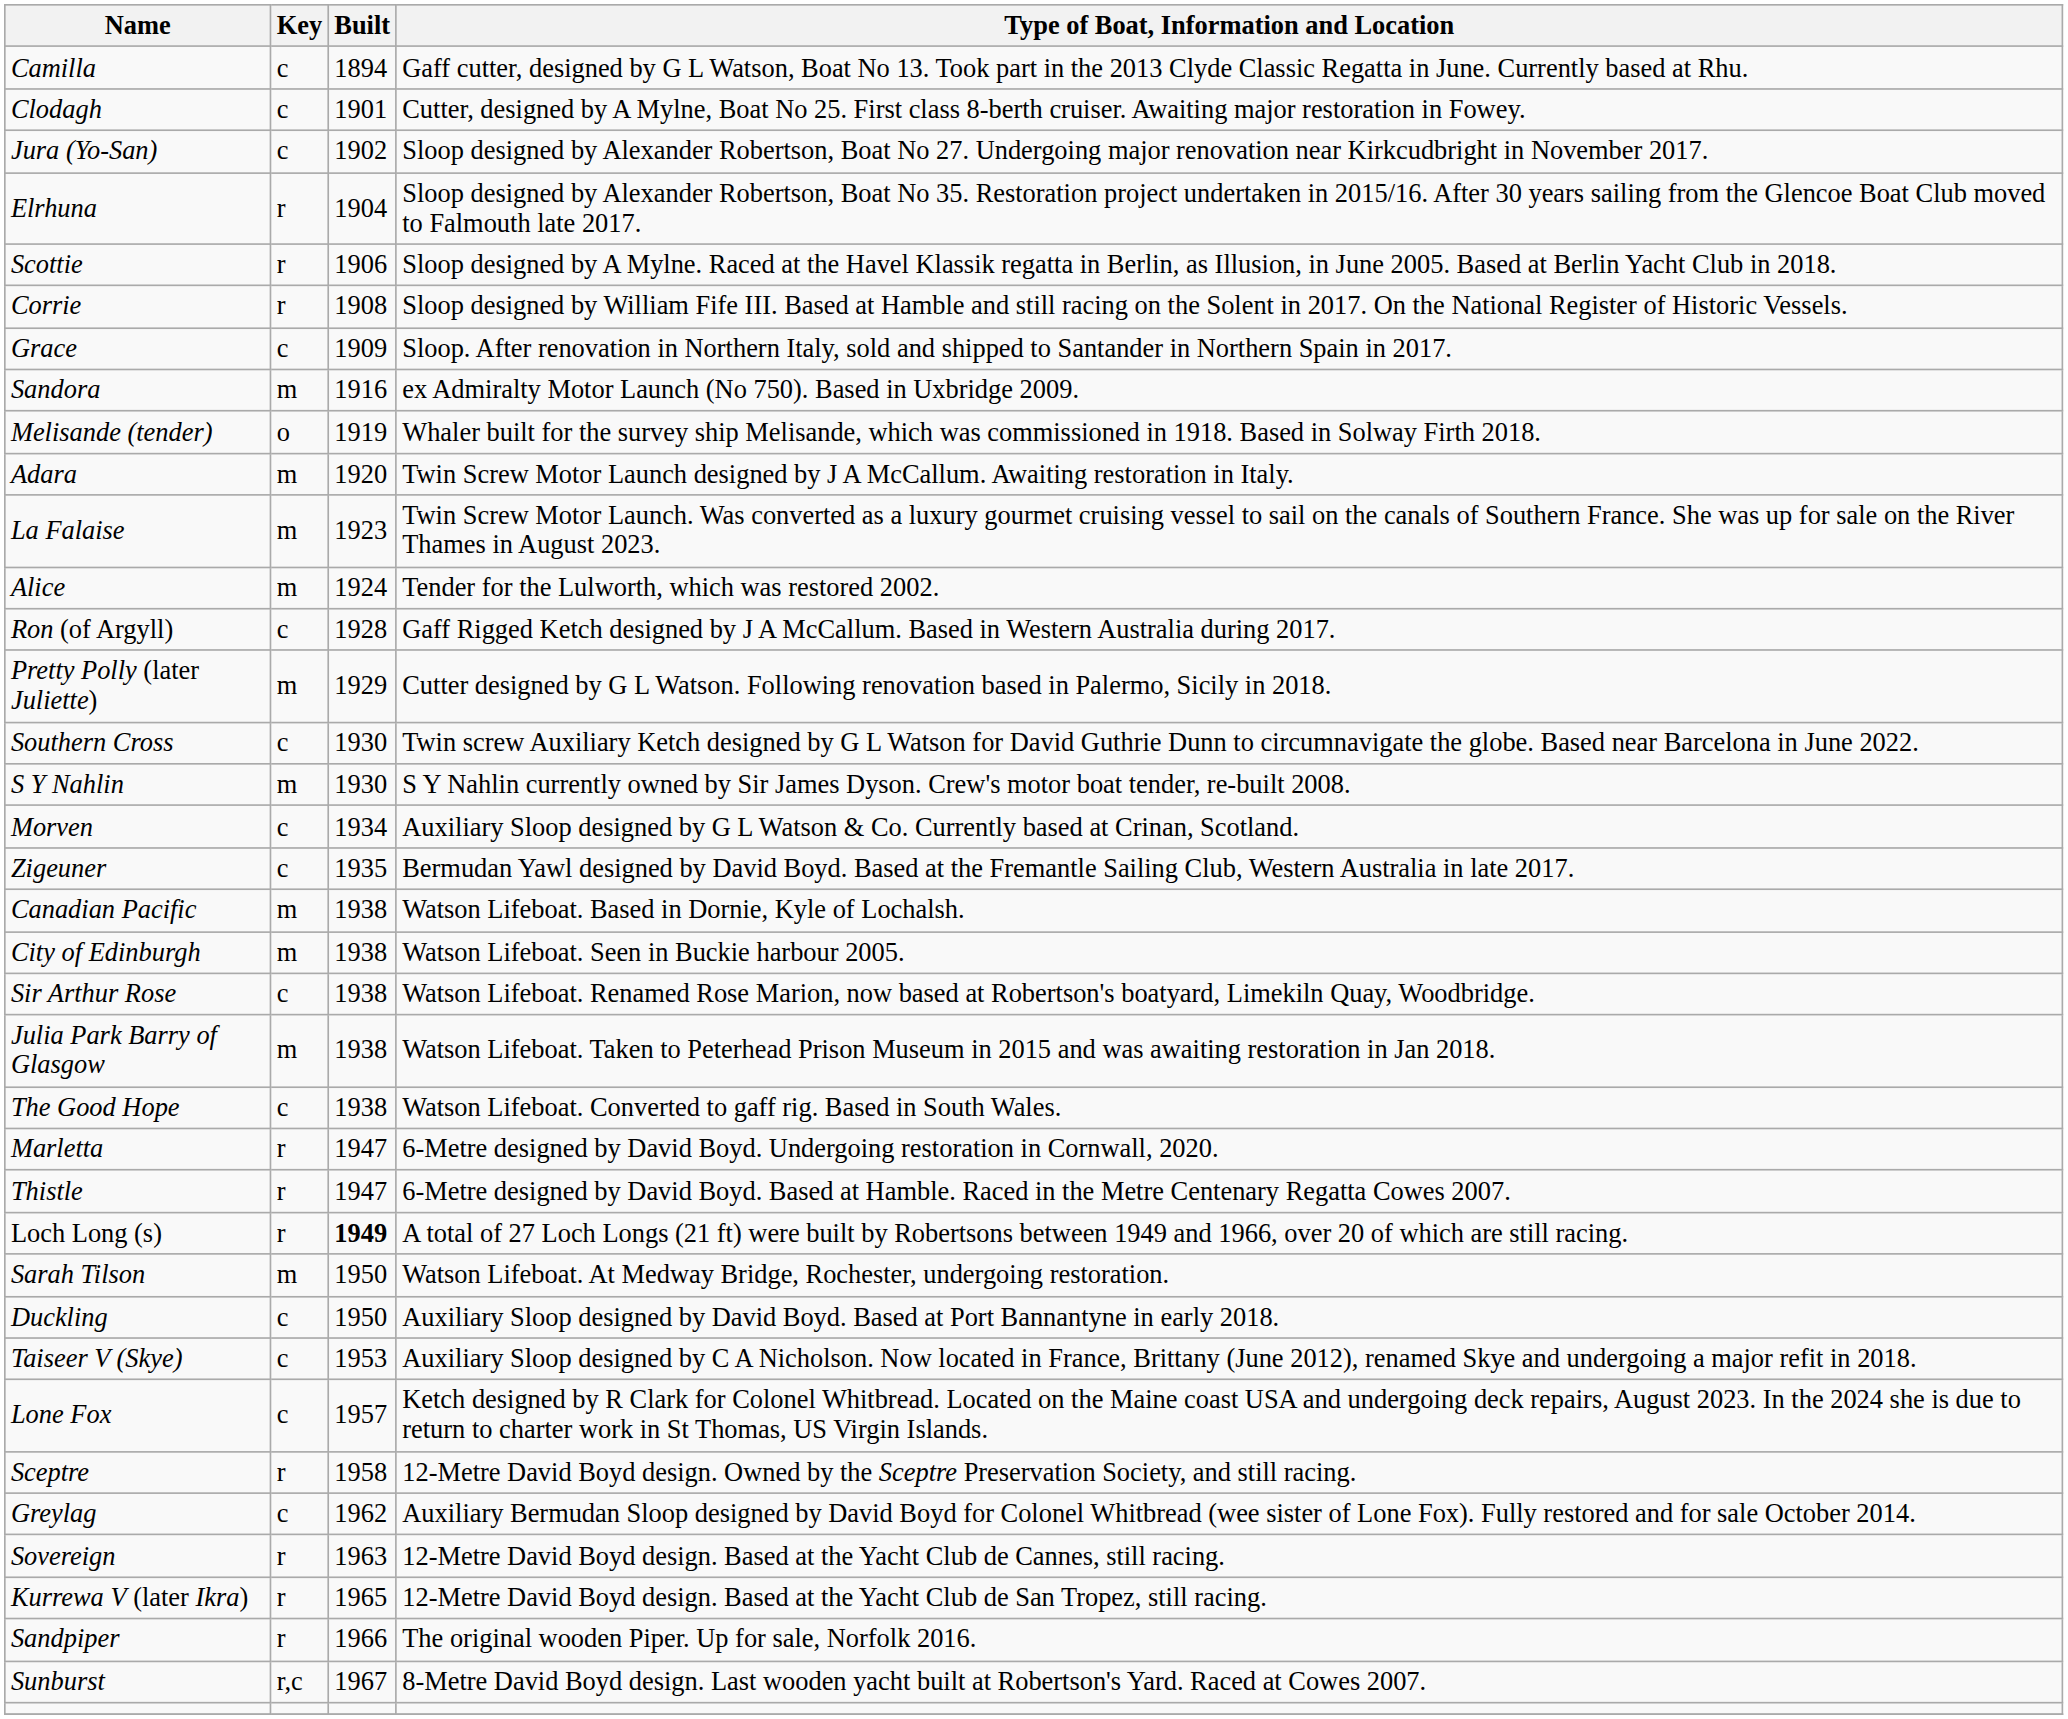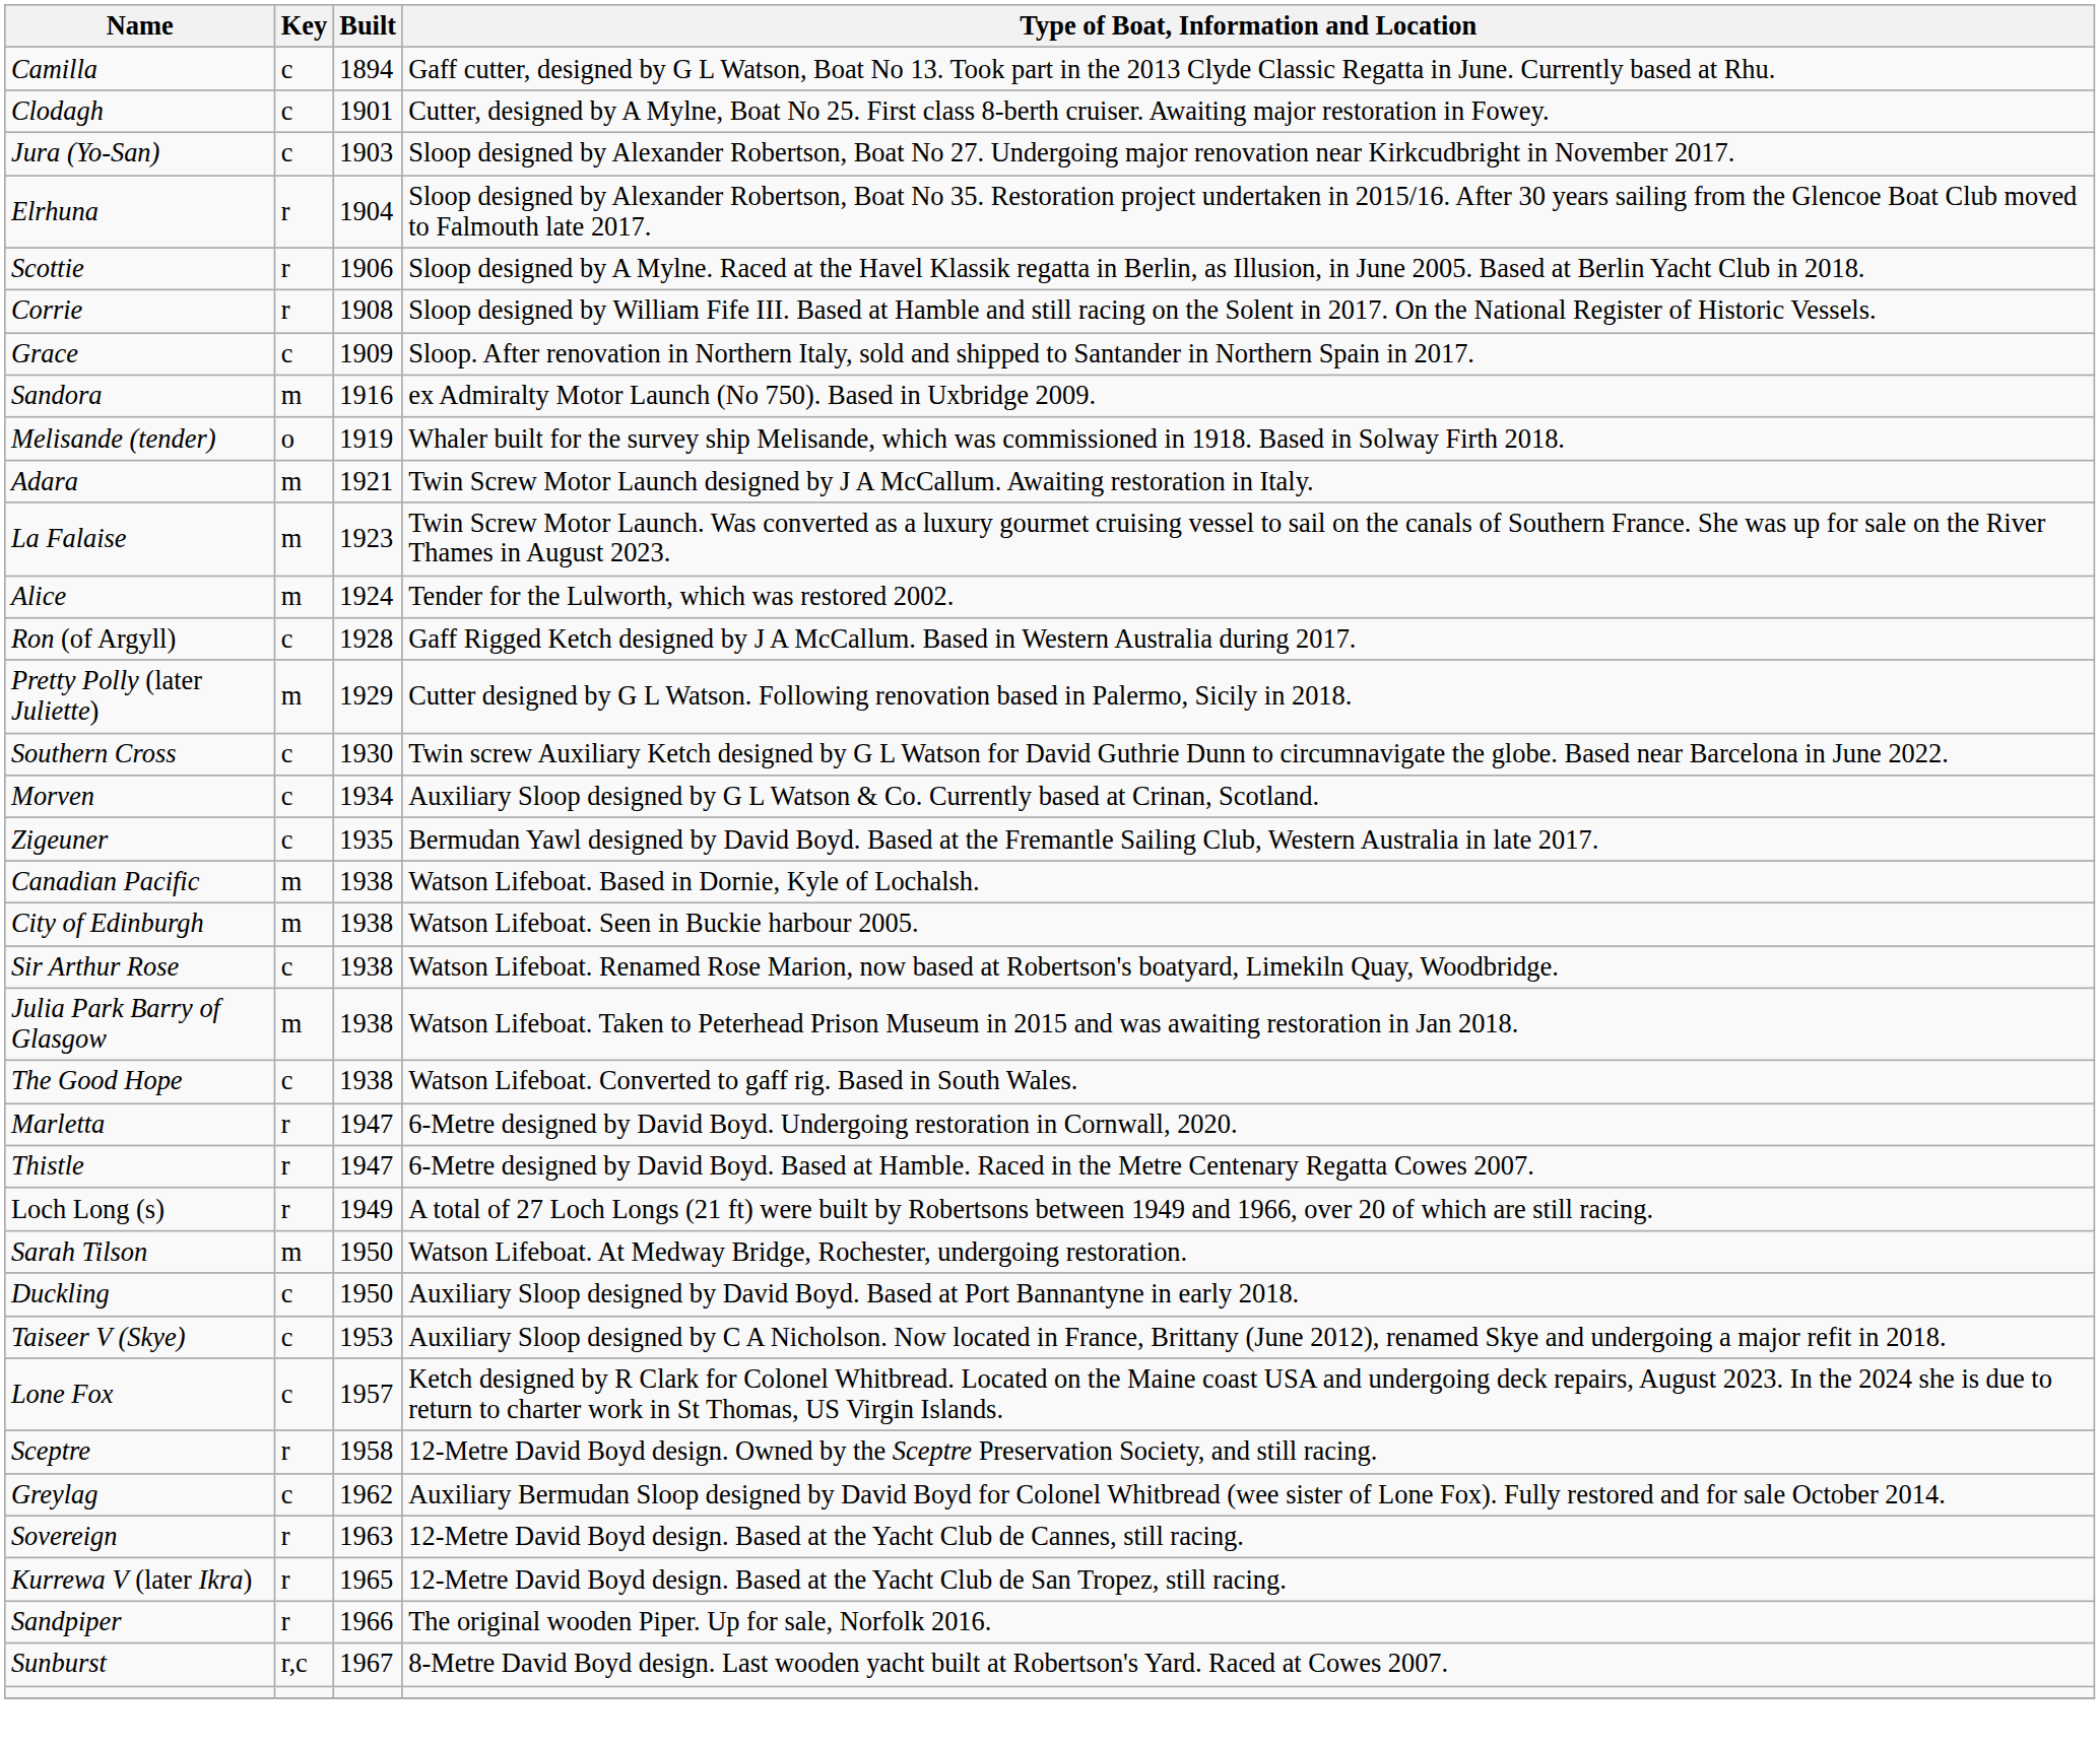 <table class="wikitable" border="1">
 <tr>
 <th>Name</th>
 <th>Key</th>
 <th>Built</th>
 <th>Type of Boat, Information and Location</th>
 </tr>
 <tr>
 <td><em>Camilla</em></td>
 <td>c</td>
 <td>1894</td>
 <td> Gaff cutter, designed by G L Watson, Boat No 13. Took part in the 2013 Clyde Classic Regatta in June. Currently based at Rhu.</td>
 </tr>
 <tr>
 <td><em>Clodagh</em></td>
 <td>c</td>
 <td>1901</td>
 <td> Cutter, designed by A Mylne, Boat No 25. First class 8-berth cruiser. Awaiting major restoration in Fowey.</td>
 </tr>
 <tr>
 <td><em>Jura (Yo-San)</em></td>
 <td>c</td>
-<td>1902</td>
+<td>1903</td>
 <td> Sloop designed by Alexander Robertson, Boat No 27. Undergoing major renovation near Kirkcudbright in November 2017.</td>
 </tr>
 <tr>
 <td><em>Elrhuna</em></td>
 <td>r</td>
 <td>1904</td>
 <td> Sloop designed by Alexander Robertson, Boat No 35. Restoration project undertaken in 2015/16. After 30 years sailing from the Glencoe Boat Club moved to Falmouth late 2017.</td>
 </tr>
 <tr>
 <td><em>Scottie</em></td>
 <td>r</td>
 <td>1906</td>
 <td> Sloop designed by A Mylne. Raced at the Havel Klassik regatta in Berlin, as Illusion, in June 2005. Based at Berlin Yacht Club in 2018.</td>
 </tr>
 <tr>
 <td><em>Corrie</em></td>
 <td>r</td>
 <td>1908</td>
 <td> Sloop designed by William Fife III. Based at Hamble and still racing on the Solent in 2017. On the National Register of Historic Vessels.</td>
 </tr>
 <tr>
 <td><em>Grace</em></td>
 <td>c</td>
 <td>1909</td>
 <td> Sloop. After renovation in Northern Italy, sold and shipped to Santander in Northern Spain in 2017.</td>
 </tr>
 <tr>
 <td><em>Sandora</em></td>
 <td>m</td>
 <td>1916</td>
 <td> ex Admiralty Motor Launch (No 750). Based in Uxbridge 2009.</td>
 </tr>
 <tr>
 <td><em>Melisande (tender)</em></td>
 <td>o</td>
 <td>1919</td>
 <td> Whaler built for the survey ship Melisande, which was commissioned in 1918. Based in Solway Firth 2018.</td>
 </tr>
 <tr>
 <td><em>Adara</em></td>
 <td>m</td>
-<td>1920</td>
+<td>1921</td>
 <td> Twin Screw Motor Launch designed by J A McCallum. Awaiting restoration in Italy.</td>
 </tr>
 <tr>
 <td><em>La Falaise</em></td>
 <td>m</td>
 <td>1923</td>
 <td> Twin Screw Motor Launch. Was converted as a luxury gourmet cruising vessel to sail on the canals of Southern France. She was up for sale on the River Thames in August 2023.</td>
 </tr>
 <tr>
 <td><em>Alice</em></td>
 <td>m</td>
 <td>1924</td>
 <td> Tender for the Lulworth, which was restored 2002.</td>
 </tr>
 <tr>
 <td><em>Ron</em> (of Argyll)</td>
 <td>c</td>
 <td>1928</td>
 <td> Gaff Rigged Ketch designed by J A McCallum. Based in Western Australia during 2017.</td>
 </tr>
 <tr>
 <td><em>Pretty Polly</em> (later <em>Juliette</em>)</td>
 <td>m</td>
 <td>1929</td>
 <td> Cutter designed by G L Watson. Following renovation based in Palermo, Sicily in 2018.</td>
 </tr>
 <tr>
 <td><em>Southern Cross</em></td>
 <td>c</td>
 <td>1930</td>
 <td> Twin screw Auxiliary Ketch designed by G L Watson for David Guthrie Dunn to circumnavigate the globe. Based near Barcelona in June 2022.</td>
-</tr>
-<tr>
-<td><em>S Y Nahlin</em></td>
-<td>m</td>
-<td>1930</td>
-<td> S Y Nahlin currently owned by Sir James Dyson. Crew's motor boat tender, re-built 2008.</td>
 </tr>
 <tr>
 <td><em>Morven</em></td>
 <td>c</td>
 <td>1934</td>
 <td> Auxiliary Sloop designed by G L Watson & Co. Currently based at Crinan, Scotland.</td>
 </tr>
 <tr>
 <td><em>Zigeuner</em></td>
 <td>c</td>
 <td>1935</td>
 <td> Bermudan Yawl designed by David Boyd. Based at the Fremantle Sailing Club, Western Australia in late 2017.</td>
 </tr>
 <tr>
 <td><em>Canadian Pacific</em></td>
 <td>m</td>
 <td>1938</td>
 <td> Watson Lifeboat. Based in Dornie, Kyle of Lochalsh.</td>
 </tr>
 <tr>
 <td><em>City of Edinburgh</em></td>
 <td>m</td>
 <td>1938</td>
 <td> Watson Lifeboat. Seen in Buckie harbour 2005.</td>
 </tr>
 <tr>
 <td><em>Sir Arthur Rose</em></td>
 <td>c</td>
 <td>1938</td>
 <td> Watson Lifeboat. Renamed Rose Marion, now based at Robertson's boatyard, Limekiln Quay, Woodbridge.</td>
 </tr>
 <tr>
 <td><em>Julia Park Barry of Glasgow</em></td>
 <td>m</td>
 <td>1938</td>
 <td> Watson Lifeboat. Taken to Peterhead Prison Museum in 2015 and was awaiting restoration in Jan 2018.</td>
 </tr>
 <tr>
 <td><em>The Good Hope</em></td>
 <td>c</td>
 <td>1938</td>
 <td> Watson Lifeboat. Converted to gaff rig. Based in South Wales.</td>
 </tr>
 <tr>
 <td><em>Marletta</em></td>
 <td>r</td>
 <td>1947</td>
 <td>6-Metre designed by David Boyd. Undergoing restoration in Cornwall, 2020.</td>
 </tr>
 <tr>
 <td><em>Thistle</em></td>
 <td>r</td>
 <td>1947</td>
 <td>6-Metre designed by David Boyd. Based at Hamble. Raced in the Metre Centenary Regatta Cowes 2007.</td>
 </tr>
 <tr>
 <td>Loch Long (s)</td>
 <td>r</td>
-<td><strong>1949</strong></td>
+<td>1949</td>
 <td>A total of 27 Loch Longs (21 ft) were built by Robertsons between 1949 and 1966, over 20 of which are still racing.</td>
 </tr>
 <tr>
 <td><em>Sarah Tilson</em></td>
 <td>m</td>
 <td>1950</td>
 <td> Watson Lifeboat. At Medway Bridge, Rochester, undergoing restoration.</td>
 </tr>
 <tr>
 <td><em>Duckling</em></td>
 <td>c</td>
 <td>1950</td>
 <td> Auxiliary Sloop designed by David Boyd. Based at Port Bannantyne in early 2018.</td>
 </tr>
 <tr>
 <td><em>Taiseer V (Skye)</em></td>
 <td>c</td>
 <td>1953</td>
 <td> Auxiliary Sloop designed by C A Nicholson. Now located in France, Brittany (June 2012), renamed Skye and undergoing a major refit in 2018.</td>
 </tr>
 <tr>
 <td><em>Lone Fox</em></td>
 <td>c</td>
 <td>1957</td>
 <td> Ketch designed by R Clark for Colonel Whitbread. Located on the Maine coast USA and undergoing deck repairs, August 2023. In the 2024 she is due to return to charter work in St Thomas, US Virgin Islands.</td>
 </tr>
 <tr>
 <td><em>Sceptre</em></td>
 <td>r</td>
 <td>1958</td>
 <td>12-Metre David Boyd design. Owned by the <em>Sceptre</em> Preservation Society, and still racing.</td>
 </tr>
 <tr>
 <td><em>Greylag</em></td>
 <td>c</td>
 <td>1962</td>
 <td> Auxiliary Bermudan Sloop designed by David Boyd for Colonel Whitbread (wee sister of Lone Fox). Fully restored and for sale October 2014.</td>
 </tr>
 <tr>
 <td><em>Sovereign</em></td>
 <td>r</td>
 <td>1963</td>
 <td>12-Metre David Boyd design. Based at the Yacht Club de Cannes, still racing.</td>
 </tr>
 <tr>
 <td><em>Kurrewa V</em> (later <em>Ikra</em>)</td>
 <td>r</td>
 <td>1965</td>
 <td>12-Metre David Boyd design. Based at the Yacht Club de San Tropez, still racing.</td>
 </tr>
 <tr>
 <td><em>Sandpiper</em></td>
 <td>r</td>
 <td>1966</td>
 <td>The original wooden Piper. Up for sale, Norfolk 2016.</td>
 </tr>
 <tr>
 <td><em>Sunburst</em></td>
 <td>r,c</td>
 <td>1967</td>
 <td>8-Metre David Boyd design. Last wooden yacht built at Robertson's Yard. Raced at Cowes 2007.</td>
 </tr>
 <tr>
 <td></td>
 <td></td>
 <td></td>
 <td></td>
 </tr>
 <tr>
 </tr>
 </table>
